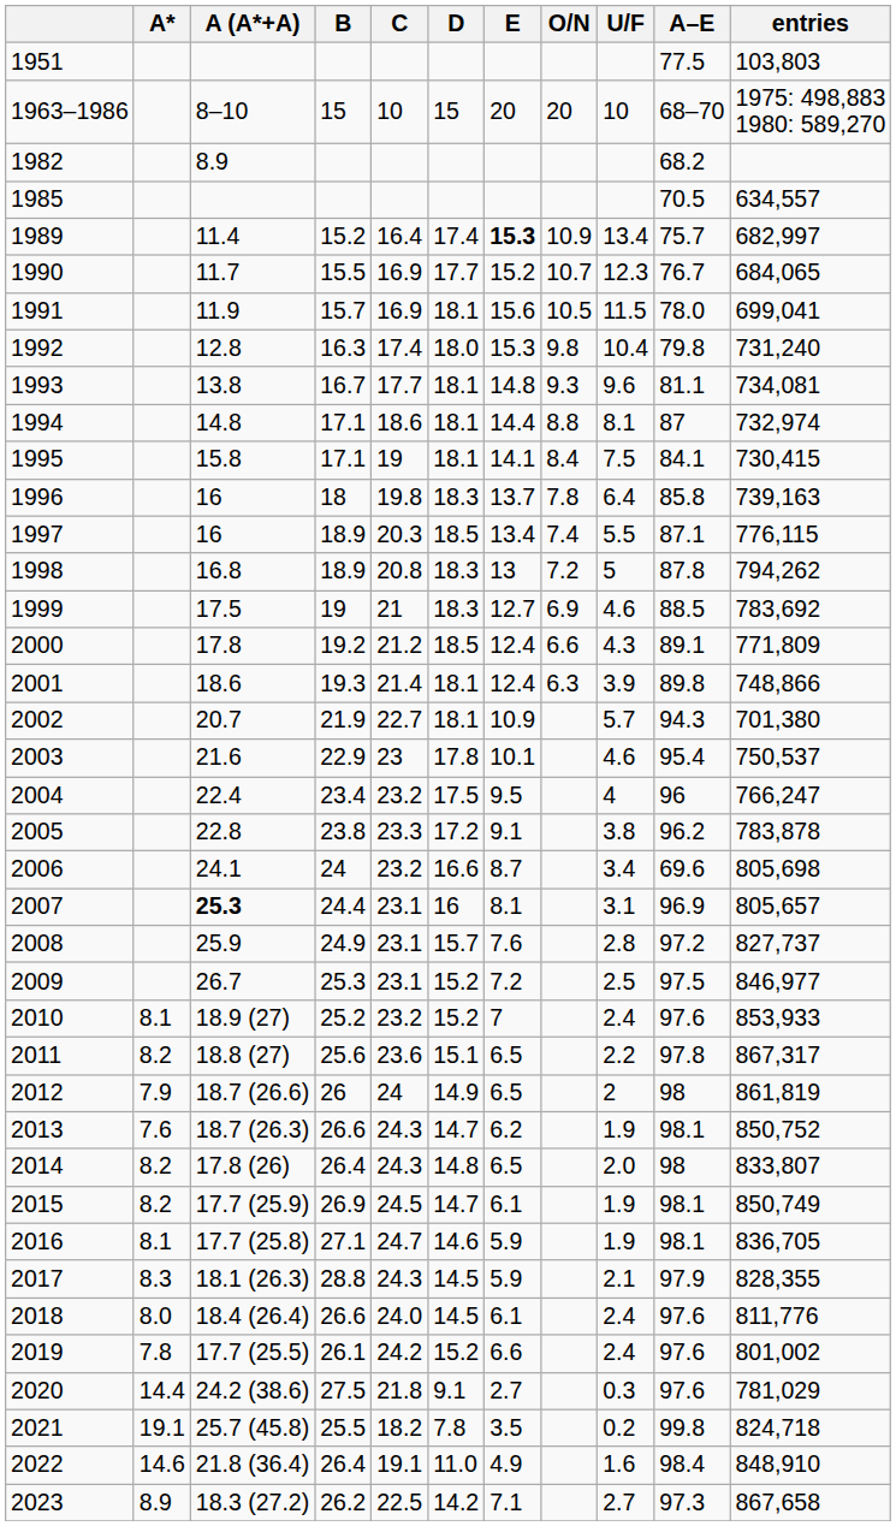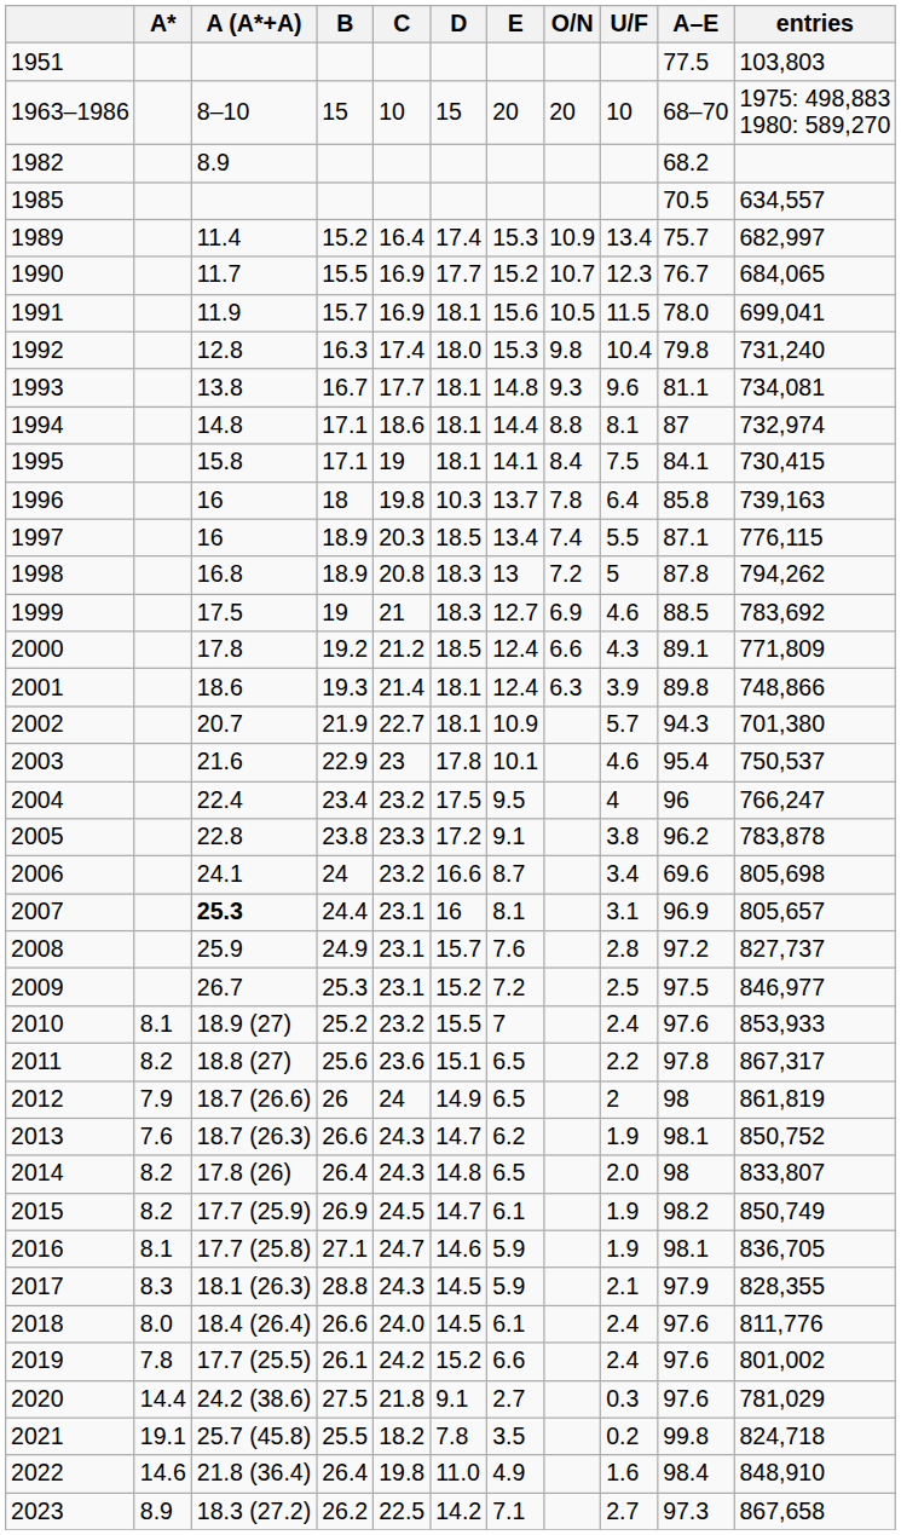 <table class="wikitable">
 <tr>
 <th></th>
 <th>A*</th>
 <th>A (A*+A)</th>
 <th>B</th>
 <th>C</th>
 <th>D</th>
 <th>E</th>
 <th>O/N</th>
 <th>U/F</th>
 <th>A–E</th>
 <th>entries</th>
 </tr>
 <tr>
 <td>1951</td>
 <td></td>
 <td></td>
 <td></td>
 <td></td>
 <td></td>
 <td></td>
 <td></td>
 <td></td>
 <td>77.5</td>
 <td>103,803</td>
 </tr>
 <tr>
 <td>1963–1986</td>
 <td></td>
 <td>8–10</td>
 <td>15</td>
 <td>10</td>
 <td>15</td>
 <td>20</td>
 <td>20</td>
 <td>10</td>
 <td>68–70</td>
 <td>1975: 498,883<br>1980: 589,270</td>
 </tr>
 <tr>
 <td>1982</td>
 <td></td>
 <td>8.9</td>
 <td></td>
 <td></td>
 <td></td>
 <td></td>
 <td></td>
 <td></td>
 <td>68.2</td>
 <td></td>
 </tr>
 <tr>
 <td>1985</td>
 <td></td>
 <td></td>
 <td></td>
 <td></td>
 <td></td>
 <td></td>
 <td></td>
 <td></td>
 <td>70.5</td>
 <td>634,557</td>
 </tr>
 <tr>
 <td>1989 </td>
 <td></td>
 <td>11.4</td>
 <td>15.2</td>
 <td>16.4</td>
 <td>17.4</td>
-<td><strong>15.3</strong></td>
+<td>15.3</td>
 <td>10.9</td>
 <td>13.4</td>
 <td>75.7</td>
 <td>682,997</td>
 </tr>
 <tr>
 <td>1990 </td>
 <td></td>
 <td>11.7</td>
 <td>15.5</td>
 <td>16.9</td>
 <td>17.7</td>
 <td>15.2</td>
 <td>10.7</td>
 <td>12.3</td>
 <td>76.7</td>
 <td>684,065</td>
 </tr>
 <tr>
 <td>1991</td>
 <td></td>
 <td>11.9</td>
 <td>15.7</td>
 <td>16.9</td>
 <td>18.1</td>
 <td>15.6</td>
 <td>10.5</td>
 <td>11.5</td>
 <td>78.0</td>
 <td>699,041</td>
 </tr>
 <tr>
 <td>1992</td>
 <td></td>
 <td>12.8</td>
 <td>16.3</td>
 <td>17.4</td>
 <td>18.0</td>
 <td>15.3</td>
 <td>9.8</td>
 <td>10.4</td>
 <td>79.8</td>
 <td>731,240</td>
 </tr>
 <tr>
 <td>1993</td>
 <td></td>
 <td>13.8</td>
 <td>16.7</td>
 <td>17.7</td>
 <td>18.1</td>
 <td>14.8</td>
 <td>9.3</td>
 <td>9.6</td>
 <td>81.1</td>
 <td>734,081</td>
 </tr>
 <tr>
 <td>1994</td>
 <td></td>
 <td>14.8</td>
 <td>17.1</td>
 <td>18.6</td>
 <td>18.1</td>
 <td>14.4</td>
 <td>8.8</td>
 <td>8.1</td>
 <td>87</td>
 <td>732,974</td>
 </tr>
 <tr>
 <td>1995</td>
 <td></td>
 <td>15.8</td>
 <td>17.1</td>
 <td>19</td>
 <td>18.1</td>
 <td>14.1</td>
 <td>8.4</td>
 <td>7.5</td>
 <td>84.1</td>
 <td>730,415</td>
 </tr>
 <tr>
 <td>1996</td>
 <td></td>
 <td>16</td>
 <td>18</td>
 <td>19.8</td>
-<td>18.3</td>
+<td>10.3</td>
 <td>13.7</td>
 <td>7.8</td>
 <td>6.4</td>
 <td>85.8</td>
 <td>739,163</td>
 </tr>
 <tr>
 <td>1997</td>
 <td></td>
 <td>16</td>
 <td>18.9</td>
 <td>20.3</td>
 <td>18.5</td>
 <td>13.4</td>
 <td>7.4</td>
 <td>5.5</td>
 <td>87.1</td>
 <td>776,115</td>
 </tr>
 <tr>
 <td>1998</td>
 <td></td>
 <td>16.8</td>
 <td>18.9</td>
 <td>20.8</td>
 <td>18.3</td>
 <td>13</td>
 <td>7.2</td>
 <td>5</td>
 <td>87.8</td>
 <td>794,262</td>
 </tr>
 <tr>
 <td>1999</td>
 <td></td>
 <td>17.5</td>
 <td>19</td>
 <td>21</td>
 <td>18.3</td>
 <td>12.7</td>
 <td>6.9</td>
 <td>4.6</td>
 <td>88.5</td>
 <td>783,692</td>
 </tr>
 <tr>
 <td>2000</td>
 <td></td>
 <td>17.8</td>
 <td>19.2</td>
 <td>21.2</td>
 <td>18.5</td>
 <td>12.4</td>
 <td>6.6</td>
 <td>4.3</td>
 <td>89.1</td>
 <td>771,809</td>
 </tr>
 <tr>
 <td>2001</td>
 <td></td>
 <td>18.6</td>
 <td>19.3</td>
 <td>21.4</td>
 <td>18.1</td>
 <td>12.4</td>
 <td>6.3</td>
 <td>3.9</td>
 <td>89.8</td>
 <td>748,866</td>
 </tr>
 <tr>
 <td>2002</td>
 <td></td>
 <td>20.7</td>
 <td>21.9</td>
 <td>22.7</td>
 <td>18.1</td>
 <td>10.9</td>
 <td></td>
 <td>5.7</td>
 <td>94.3</td>
 <td>701,380</td>
 </tr>
 <tr>
 <td>2003</td>
 <td></td>
 <td>21.6</td>
 <td>22.9</td>
 <td>23</td>
 <td>17.8</td>
 <td>10.1</td>
 <td></td>
 <td>4.6</td>
 <td>95.4</td>
 <td>750,537</td>
 </tr>
 <tr>
 <td>2004</td>
 <td></td>
 <td>22.4</td>
 <td>23.4</td>
 <td>23.2</td>
 <td>17.5</td>
 <td>9.5</td>
 <td></td>
 <td>4</td>
 <td>96</td>
 <td>766,247</td>
 </tr>
 <tr>
 <td>2005</td>
 <td></td>
 <td>22.8</td>
 <td>23.8</td>
 <td>23.3</td>
 <td>17.2</td>
 <td>9.1</td>
 <td></td>
 <td>3.8</td>
 <td>96.2</td>
 <td>783,878</td>
 </tr>
 <tr>
 <td>2006</td>
 <td></td>
 <td>24.1</td>
 <td>24</td>
 <td>23.2</td>
 <td>16.6</td>
 <td>8.7</td>
 <td></td>
 <td>3.4</td>
 <td>69.6</td>
 <td>805,698</td>
 </tr>
 <tr>
 <td>2007</td>
 <td></td>
 <td><strong>25.3</strong></td>
 <td>24.4</td>
 <td>23.1</td>
 <td>16</td>
 <td>8.1</td>
 <td></td>
 <td>3.1</td>
 <td>96.9</td>
 <td>805,657</td>
 </tr>
 <tr>
 <td>2008</td>
 <td></td>
 <td>25.9</td>
 <td>24.9</td>
 <td>23.1</td>
 <td>15.7</td>
 <td>7.6</td>
 <td></td>
 <td>2.8</td>
 <td>97.2</td>
 <td>827,737</td>
 </tr>
 <tr>
 <td>2009</td>
 <td></td>
 <td>26.7</td>
 <td>25.3</td>
 <td>23.1</td>
 <td>15.2</td>
 <td>7.2</td>
 <td></td>
 <td>2.5</td>
 <td>97.5</td>
 <td>846,977</td>
 </tr>
 <tr>
 <td>2010</td>
 <td>8.1</td>
 <td>18.9 (27)</td>
 <td>25.2</td>
 <td>23.2</td>
-<td>15.2</td>
+<td>15.5</td>
 <td>7</td>
 <td></td>
 <td>2.4</td>
 <td>97.6</td>
 <td>853,933</td>
 </tr>
 <tr>
 <td>2011</td>
 <td>8.2</td>
 <td>18.8 (27)</td>
 <td>25.6</td>
 <td>23.6</td>
 <td>15.1</td>
 <td>6.5</td>
 <td></td>
 <td>2.2</td>
 <td>97.8</td>
 <td>867,317</td>
 </tr>
 <tr>
 <td>2012</td>
 <td>7.9</td>
 <td>18.7 (26.6)</td>
 <td>26</td>
 <td>24</td>
 <td>14.9</td>
 <td>6.5</td>
 <td></td>
 <td>2</td>
 <td>98</td>
 <td>861,819</td>
 </tr>
 <tr>
 <td>2013</td>
 <td>7.6</td>
 <td>18.7 (26.3)</td>
 <td>26.6</td>
 <td>24.3</td>
 <td>14.7</td>
 <td>6.2</td>
 <td></td>
 <td>1.9</td>
 <td>98.1</td>
 <td>850,752</td>
 </tr>
 <tr>
 <td>2014</td>
 <td>8.2</td>
 <td>17.8 (26)</td>
 <td>26.4</td>
 <td>24.3</td>
 <td>14.8</td>
 <td>6.5</td>
 <td></td>
 <td>2.0</td>
 <td>98</td>
 <td>833,807</td>
 </tr>
 <tr>
 <td>2015</td>
 <td>8.2</td>
 <td>17.7 (25.9)</td>
 <td>26.9</td>
 <td>24.5</td>
 <td>14.7</td>
 <td>6.1</td>
 <td></td>
 <td>1.9</td>
-<td>98.1</td>
+<td>98.2</td>
 <td>850,749</td>
 </tr>
 <tr>
 <td>2016</td>
 <td>8.1</td>
 <td>17.7 (25.8)</td>
 <td>27.1</td>
 <td>24.7</td>
 <td>14.6</td>
 <td>5.9</td>
 <td></td>
 <td>1.9</td>
 <td>98.1</td>
 <td>836,705</td>
 </tr>
 <tr>
 <td>2017</td>
 <td>8.3</td>
 <td>18.1 (26.3)</td>
 <td>28.8</td>
 <td>24.3</td>
 <td>14.5</td>
 <td>5.9</td>
 <td></td>
 <td>2.1</td>
 <td>97.9</td>
 <td>828,355</td>
 </tr>
 <tr>
 <td>2018</td>
 <td>8.0</td>
 <td>18.4 (26.4)</td>
 <td>26.6</td>
 <td>24.0</td>
 <td>14.5</td>
 <td>6.1</td>
 <td></td>
 <td>2.4</td>
 <td>97.6</td>
 <td>811,776</td>
 </tr>
 <tr>
 <td>2019</td>
 <td>7.8</td>
 <td>17.7 (25.5)</td>
 <td>26.1</td>
 <td>24.2</td>
 <td>15.2</td>
 <td>6.6</td>
 <td></td>
 <td>2.4</td>
 <td>97.6</td>
 <td>801,002</td>
 </tr>
 <tr>
 <td>2020</td>
 <td>14.4</td>
 <td>24.2 (38.6)</td>
 <td>27.5</td>
 <td>21.8</td>
 <td>9.1</td>
 <td>2.7</td>
 <td></td>
 <td>0.3</td>
 <td>97.6</td>
 <td>781,029</td>
 </tr>
 <tr>
 <td>2021</td>
 <td>19.1</td>
 <td>25.7 (45.8)</td>
 <td>25.5</td>
 <td>18.2</td>
 <td>7.8</td>
 <td>3.5</td>
 <td></td>
 <td>0.2</td>
 <td>99.8</td>
 <td>824,718</td>
 </tr>
 <tr>
 <td>2022</td>
 <td>14.6</td>
 <td>21.8 (36.4)</td>
 <td>26.4</td>
-<td>19.1</td>
+<td>19.8</td>
 <td>11.0</td>
 <td>4.9</td>
 <td></td>
 <td>1.6</td>
 <td>98.4</td>
 <td>848,910</td>
 </tr>
 <tr>
 <td>2023</td>
 <td>8.9</td>
 <td>18.3 (27.2)</td>
 <td>26.2</td>
 <td>22.5</td>
 <td>14.2</td>
 <td>7.1</td>
 <td></td>
 <td>2.7</td>
 <td>97.3</td>
 <td>867,658</td>
 </tr>
 </table>
